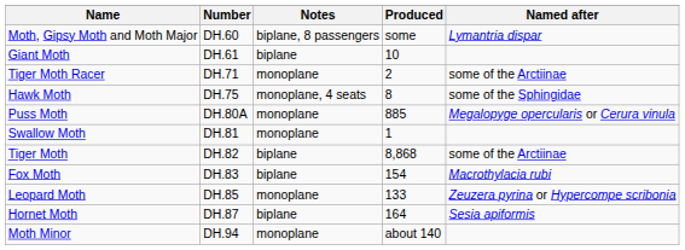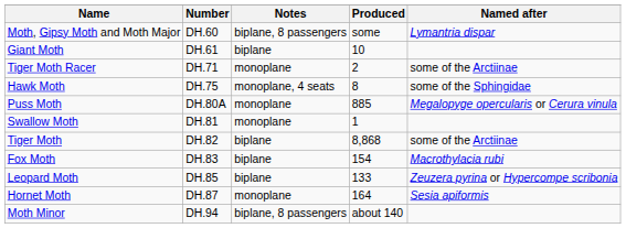 <table class=wikitable>
 <tr>
 </tr>
 <tr>
 <th>Name</th>
 <th>Number</th>
 <th>Notes</th>
 <th>Produced</th>
 <th>Named after</th>
 </tr>
 <tr>
 <td><a href='#'>Moth</a>, <a href='#'>Gipsy Moth</a> and Moth Major</td>
 <td>DH.60</td>
 <td>biplane, 8 passengers</td>
 <td>some</td>
 <td><em><a href='#'>Lymantria dispar</a></em></td>
 </tr>
 <tr>
 <td><a href='#'>Giant Moth</a></td>
 <td>DH.61</td>
 <td>biplane</td>
 <td>10</td>
 <td></td>
 </tr>
 <tr>
 <td><a href='#'>Tiger Moth Racer</a></td>
 <td>DH.71</td>
 <td>monoplane</td>
 <td>2</td>
 <td>some of the <a href='#'>Arctiinae</a></td>
 </tr>
 <tr>
 <td><a href='#'>Hawk Moth</a></td>
 <td>DH.75</td>
 <td>monoplane, 4 seats</td>
 <td>8</td>
 <td>some of the <a href='#'>Sphingidae</a></td>
 </tr>
 <tr>
 <td><a href='#'>Puss Moth</a></td>
 <td>DH.80A</td>
 <td>monoplane</td>
 <td>885</td>
 <td><em><a href='#'>Megalopyge opercularis</a></em> or <em><a href='#'>Cerura vinula</a></em></td>
 </tr>
 <tr>
 <td><a href='#'>Swallow Moth</a></td>
 <td>DH.81</td>
 <td>monoplane</td>
 <td>1</td>
 <td></td>
 </tr>
 <tr>
 <td><a href='#'>Tiger Moth</a></td>
 <td>DH.82</td>
 <td>biplane</td>
 <td>8,868</td>
 <td>some of the <a href='#'>Arctiinae</a></td>
 </tr>
 <tr>
 <td><a href='#'>Fox Moth</a></td>
 <td>DH.83</td>
 <td>biplane</td>
 <td>154</td>
 <td><em><a href='#'>Macrothylacia rubi</a></em></td>
 </tr>
 <tr>
 <td><a href='#'>Leopard Moth</a></td>
 <td>DH.85</td>
-<td>monoplane</td>
+<td>biplane</td>
 <td>133</td>
 <td><em><a href='#'>Zeuzera pyrina</a></em> or <em><a href='#'>Hypercompe scribonia</a></em></td>
 </tr>
 <tr>
 <td><a href='#'>Hornet Moth</a></td>
 <td>DH.87</td>
-<td>biplane</td>
+<td>monoplane</td>
 <td>164</td>
 <td><em><a href='#'>Sesia apiformis</a></em></td>
 </tr>
 <tr>
 <td><a href='#'>Moth Minor</a></td>
 <td>DH.94</td>
-<td>monoplane</td>
+<td>biplane, 8 passengers</td>
 <td>about 140</td>
 <td></td>
 </tr>
 </table>
